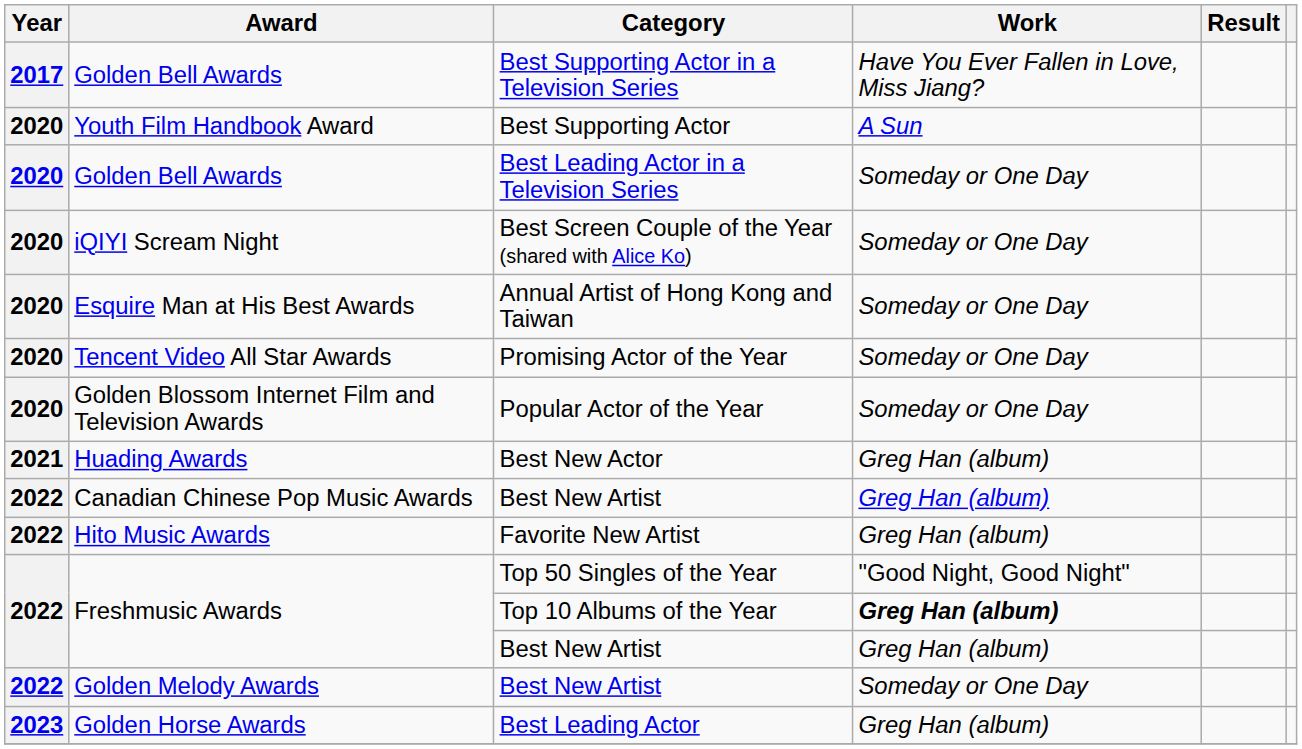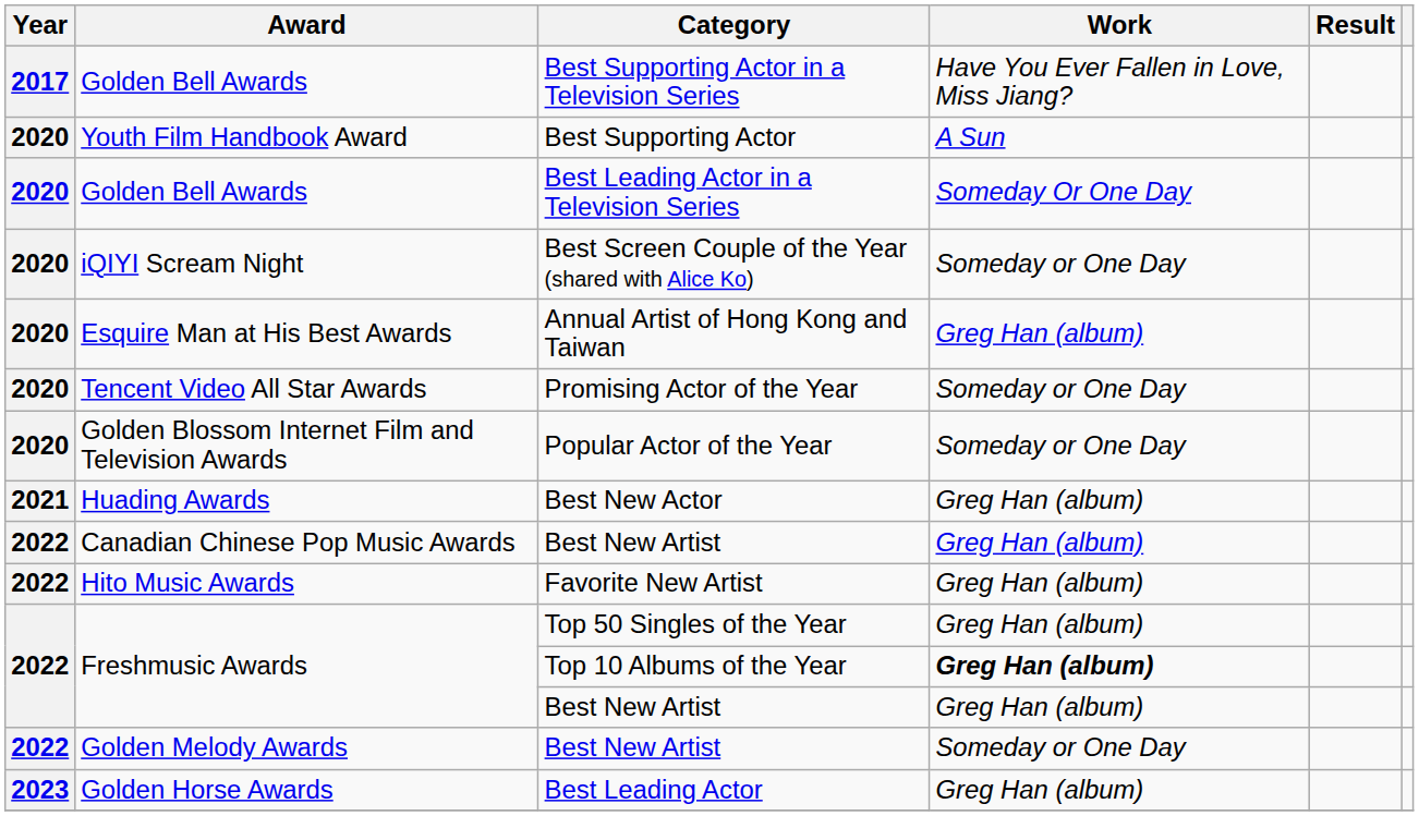 <table class="wikitable sortable plainrowheaders">
 <tr>
 <th scope="col">Year</th>
 <th scope="col">Award</th>
 <th scope="col">Category</th>
 <th scope="col">Work</th>
 <th scope="col">Result</th>
 <th scope="col" class="unsortable"></th>
 </tr>
 <tr>
 <th scope="row"><a href='#'>2017</a></th>
 <td><a href='#'>Golden Bell Awards</a></td>
 <td><a href='#'>Best Supporting Actor in a Television Series</a></td>
 <td><em>Have You Ever Fallen in Love, Miss Jiang?</em></td>
 <td></td>
 <td style="text-align:center;"></td>
 </tr>
 <tr>
 <th scope="row">2020</th>
 <td><a href='#'>Youth Film Handbook</a> Award</td>
 <td>Best Supporting Actor</td>
 <td><em><a href='#'>A Sun</a></em></td>
 <td></td>
 <td style="text-align:center;"></td>
 </tr>
 <tr>
 <th scope="row"><a href='#'>2020</a></th>
 <td><a href='#'>Golden Bell Awards</a></td>
 <td><a href='#'>Best Leading Actor in a Television Series</a></td>
-<td><em>Someday or One Day</em></td>
+<td><em><a href='#'>Someday Or One Day</a></em></td>
 <td></td>
 <td style="text-align:center;"></td>
 </tr>
 <tr>
 <th scope="row">2020</th>
 <td><a href='#'>iQIYI</a> Scream Night</td>
 <td>Best Screen Couple of the Year <br> <small>(shared with <a href='#'>Alice Ko</a>)</small></td>
 <td><em>Someday or One Day</em></td>
 <td></td>
 <td style="text-align:center;"></td>
 </tr>
 <tr>
 <th scope="row">2020</th>
 <td><a href='#'>Esquire</a> Man at His Best Awards</td>
 <td>Annual Artist of Hong Kong and Taiwan</td>
-<td><em>Someday or One Day</em></td>
+<td><em><a href='#'>Greg Han (album)</a></em></td>
 <td></td>
 <td style="text-align:center;"></td>
 </tr>
 <tr>
 <th scope="row">2020</th>
 <td><a href='#'>Tencent Video</a> All Star Awards</td>
 <td>Promising Actor of the Year</td>
 <td><em>Someday or One Day</em></td>
 <td></td>
 <td style="text-align:center;"></td>
 </tr>
 <tr>
 <th scope="row">2020</th>
 <td>Golden Blossom Internet Film and Television Awards</td>
 <td>Popular Actor of the Year</td>
 <td><em>Someday or One Day</em></td>
 <td></td>
 <td style="text-align:center;"></td>
 </tr>
 <tr>
 <th scope="row">2021</th>
 <td><a href='#'>Huading Awards</a></td>
 <td>Best New Actor</td>
 <td><em>Greg Han (album)</em></td>
 <td></td>
 <td style="text-align:center;"></td>
 </tr>
 <tr>
 <th scope="row">2022</th>
 <td>Canadian Chinese Pop Music Awards</td>
 <td>Best New Artist</td>
 <td><em><a href='#'>Greg Han (album)</a></em></td>
 <td></td>
 <td style="text-align:center;"></td>
 </tr>
 <tr>
 <th scope="row">2022</th>
 <td><a href='#'>Hito Music Awards</a></td>
 <td>Favorite New Artist</td>
 <td><em>Greg Han (album)</em></td>
 <td></td>
 <td style="text-align:center;"></td>
 </tr>
 <tr>
 <th scope="row" rowspan=3>2022</th>
 <td rowspan=3>Freshmusic Awards</td>
 <td>Top 50 Singles of the Year</td>
-<td>"Good Night, Good Night"</td>
+<td><em>Greg Han (album)</em></td>
 <td></td>
 <td style="text-align:center;"></td>
 </tr>
 <tr>
 <td>Top 10 Albums of the Year</td>
 <td><strong><em>Greg Han (album)</em></strong></td>
 <td></td>
 <td style="text-align:center;"></td>
 </tr>
 <tr>
 <td>Best New Artist</td>
 <td><em>Greg Han (album)</em></td>
 <td></td>
 <td style="text-align:center;"></td>
 </tr>
 <tr>
 <th scope="row"><a href='#'>2022</a></th>
 <td><a href='#'>Golden Melody Awards</a></td>
 <td><a href='#'>Best New Artist</a></td>
 <td><em>Someday or One Day</em></td>
 <td></td>
 <td style="text-align:center;"></td>
 </tr>
 <tr>
 <th scope="row"><a href='#'>2023</a></th>
 <td><a href='#'>Golden Horse Awards</a></td>
 <td><a href='#'>Best Leading Actor</a></td>
 <td><em>Greg Han (album)</em></td>
 <td></td>
 <td style="text-align:center;"></td>
 </tr>
 <tr>
 </tr>
 </table>
